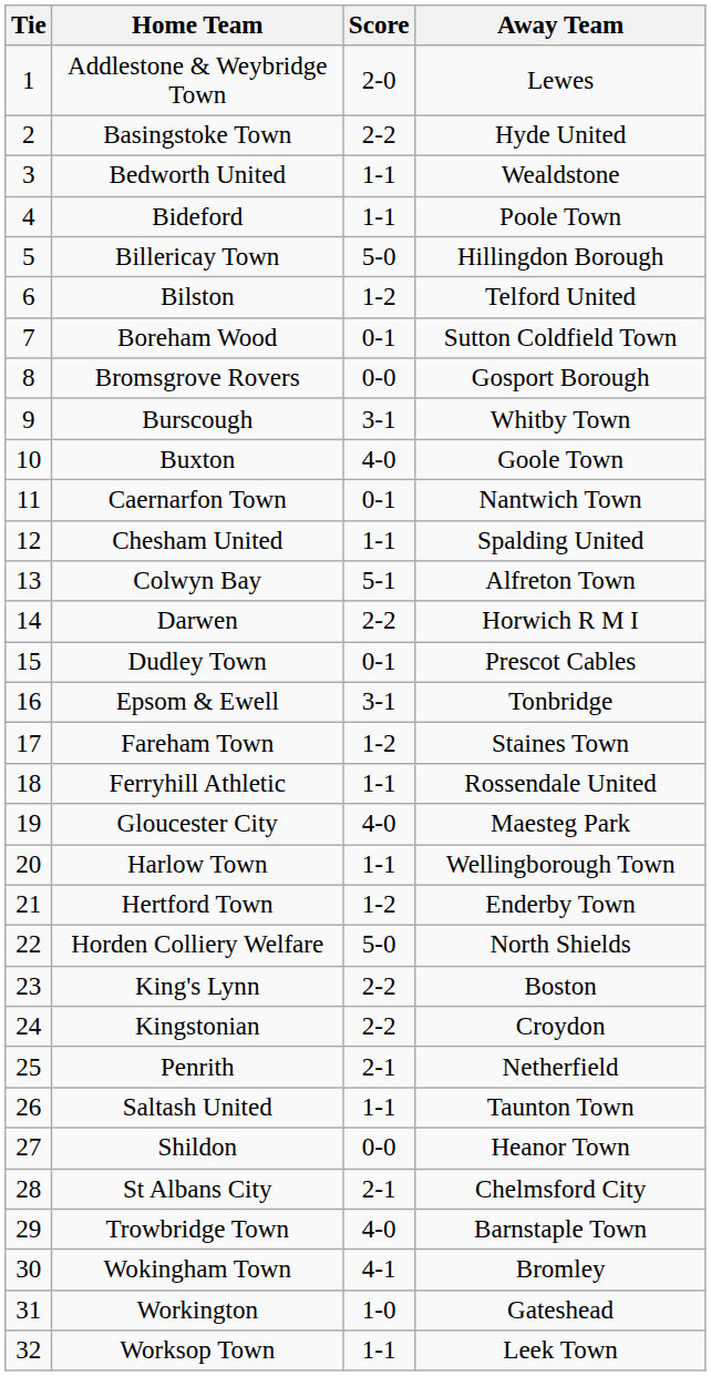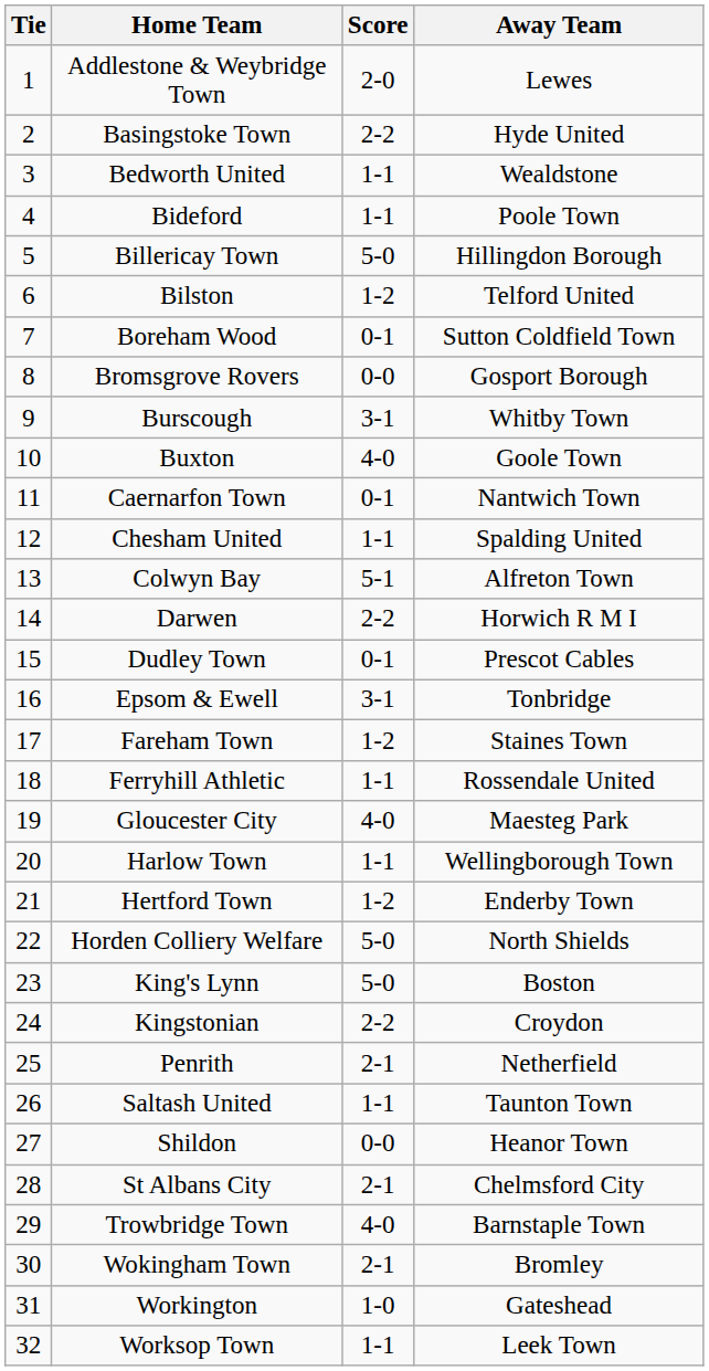 <table class="wikitable" style="text-align:center;">
 <tr>
 <th width=20>Tie</th>
 <th width=175>Home Team</th>
 <th width=20>Score</th>
 <th width=175>Away Team</th>
 </tr>
 <tr>
 <td>1</td>
 <td>Addlestone & Weybridge Town</td>
 <td>2-0</td>
 <td>Lewes</td>
 </tr>
 <tr>
 <td>2</td>
 <td>Basingstoke Town</td>
 <td>2-2</td>
 <td>Hyde United</td>
 </tr>
 <tr>
 <td>3</td>
 <td>Bedworth United</td>
 <td>1-1</td>
 <td>Wealdstone</td>
 </tr>
 <tr>
 <td>4</td>
 <td>Bideford</td>
 <td>1-1</td>
 <td>Poole Town</td>
 </tr>
 <tr>
 <td>5</td>
 <td>Billericay Town</td>
 <td>5-0</td>
 <td>Hillingdon Borough</td>
 </tr>
 <tr>
 <td>6</td>
 <td>Bilston</td>
 <td>1-2</td>
 <td>Telford United</td>
 </tr>
 <tr>
 <td>7</td>
 <td>Boreham Wood</td>
 <td>0-1</td>
 <td>Sutton Coldfield Town</td>
 </tr>
 <tr>
 <td>8</td>
 <td>Bromsgrove Rovers</td>
 <td>0-0</td>
 <td>Gosport Borough</td>
 </tr>
 <tr>
 <td>9</td>
 <td>Burscough</td>
 <td>3-1</td>
 <td>Whitby Town</td>
 </tr>
 <tr>
 <td>10</td>
 <td>Buxton</td>
 <td>4-0</td>
 <td>Goole Town</td>
 </tr>
 <tr>
 <td>11</td>
 <td>Caernarfon Town</td>
 <td>0-1</td>
 <td>Nantwich Town</td>
 </tr>
 <tr>
 <td>12</td>
 <td>Chesham United</td>
 <td>1-1</td>
 <td>Spalding United</td>
 </tr>
 <tr>
 <td>13</td>
 <td>Colwyn Bay</td>
 <td>5-1</td>
 <td>Alfreton Town</td>
 </tr>
 <tr>
 <td>14</td>
 <td>Darwen</td>
 <td>2-2</td>
 <td>Horwich R M I</td>
 </tr>
 <tr>
 <td>15</td>
 <td>Dudley Town</td>
 <td>0-1</td>
 <td>Prescot Cables</td>
 </tr>
 <tr>
 <td>16</td>
 <td>Epsom & Ewell</td>
 <td>3-1</td>
 <td>Tonbridge</td>
 </tr>
 <tr>
 <td>17</td>
 <td>Fareham Town</td>
 <td>1-2</td>
 <td>Staines Town</td>
 </tr>
 <tr>
 <td>18</td>
 <td>Ferryhill Athletic</td>
 <td>1-1</td>
 <td>Rossendale United</td>
 </tr>
 <tr>
 <td>19</td>
 <td>Gloucester City</td>
 <td>4-0</td>
 <td>Maesteg Park</td>
 </tr>
 <tr>
 <td>20</td>
 <td>Harlow Town</td>
 <td>1-1</td>
 <td>Wellingborough Town</td>
 </tr>
 <tr>
 <td>21</td>
 <td>Hertford Town</td>
 <td>1-2</td>
 <td>Enderby Town</td>
 </tr>
 <tr>
 <td>22</td>
 <td>Horden Colliery Welfare</td>
 <td>5-0</td>
 <td>North Shields</td>
 </tr>
 <tr>
 <td>23</td>
 <td>King's Lynn</td>
-<td>2-2</td>
+<td>5-0</td>
 <td>Boston</td>
 </tr>
 <tr>
 <td>24</td>
 <td>Kingstonian</td>
 <td>2-2</td>
 <td>Croydon</td>
 </tr>
 <tr>
 <td>25</td>
 <td>Penrith</td>
 <td>2-1</td>
 <td>Netherfield</td>
 </tr>
 <tr>
 <td>26</td>
 <td>Saltash United</td>
 <td>1-1</td>
 <td>Taunton Town</td>
 </tr>
 <tr>
 <td>27</td>
 <td>Shildon</td>
 <td>0-0</td>
 <td>Heanor Town</td>
 </tr>
 <tr>
 <td>28</td>
 <td>St Albans City</td>
 <td>2-1</td>
 <td>Chelmsford City</td>
 </tr>
 <tr>
 <td>29</td>
 <td>Trowbridge Town</td>
 <td>4-0</td>
 <td>Barnstaple Town</td>
 </tr>
 <tr>
 <td>30</td>
 <td>Wokingham Town</td>
-<td>4-1</td>
+<td>2-1</td>
 <td>Bromley</td>
 </tr>
 <tr>
 <td>31</td>
 <td>Workington</td>
 <td>1-0</td>
 <td>Gateshead</td>
 </tr>
 <tr>
 <td>32</td>
 <td>Worksop Town</td>
 <td>1-1</td>
 <td>Leek Town</td>
 </tr>
 </table>
